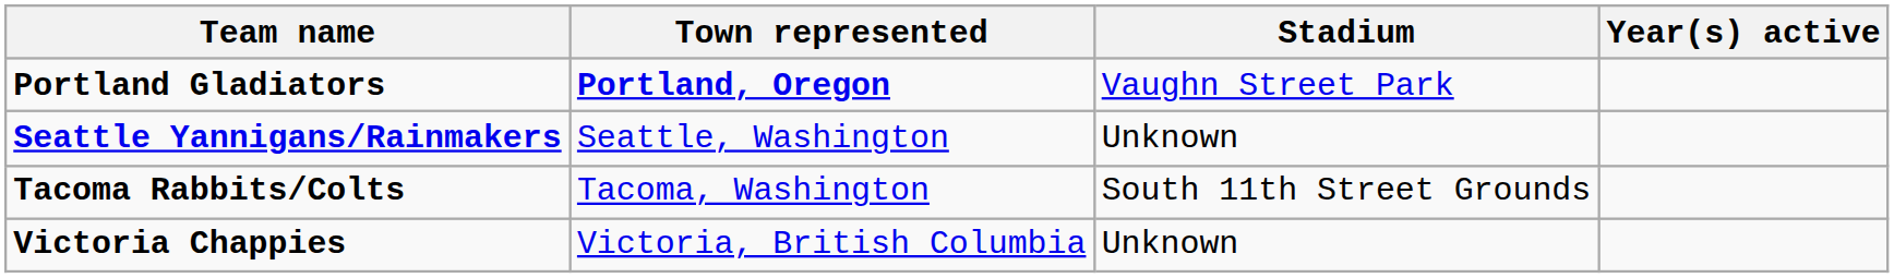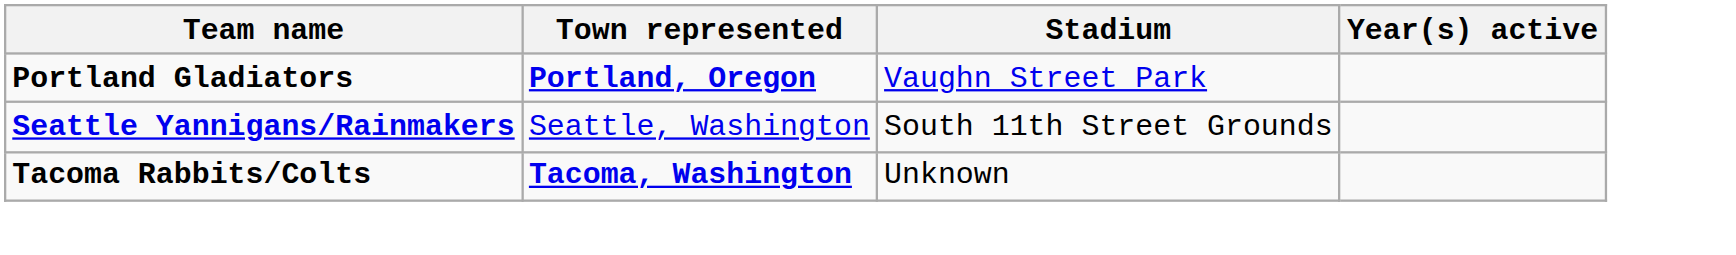 <table class="wikitable">
 <tr>
 <th>Team name</th>
 <th>Town represented</th>
 <th>Stadium</th>
 <th>Year(s) active</th>
 </tr>
 <tr>
 <td><strong>Portland Gladiators</strong></td>
 <td><strong><a href='#'>Portland, Oregon</a></strong></td>
 <td><a href='#'>Vaughn Street Park</a></td>
 <td></td>
 </tr>
 <tr>
 <td><strong><a href='#'>Seattle Yannigans/Rainmakers</a></strong></td>
 <td><a href='#'>Seattle, Washington</a></td>
-<td>Unknown</td>
+<td>South 11th Street Grounds</td>
 <td></td>
 </tr>
 <tr>
 <td><strong>Tacoma Rabbits/Colts</strong></td>
-<td><a href='#'>Tacoma, Washington</a></td>
-<td>South 11th Street Grounds</td>
-<td></td>
-</tr>
-<tr>
-<td><strong>Victoria Chappies</strong></td>
-<td><a href='#'>Victoria, British Columbia</a></td>
+<td><strong><a href='#'>Tacoma, Washington</a></strong></td>
 <td>Unknown</td>
 <td></td>
 </tr>
 </table>
